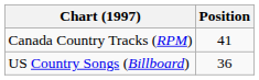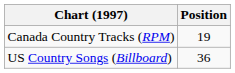 <table class="wikitable sortable">
 <tr>
 <th scope="col">Chart (1997)</th>
 <th scope="col">Position</th>
 </tr>
 <tr>
 <td>Canada Country Tracks (<em><a href='#'>RPM</a></em>)</td>
-<td align="center">41</td>
+<td align="center">19</td>
 </tr>
 <tr>
 <td>US <a href='#'>Country Songs</a> (<em><a href='#'>Billboard</a></em>)</td>
 <td align="center">36</td>
 </tr>
 </table>
